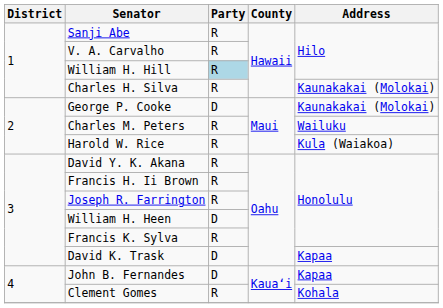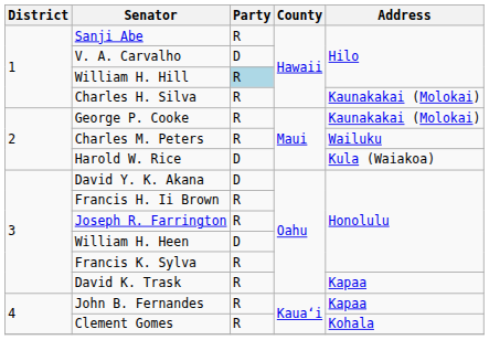 <table class= "sortable wikitable">
 <tr>
 <th>District</th>
 <th>Senator</th>
 <th>Party</th>
 <th>County</th>
 <th>Address</th>
 </tr>
 <tr>
 <td rowspan=4>1</td>
 <td><a href='#'>Sanji Abe</a></td>
 <td>R</td>
 <td rowspan=4><a href='#'>Hawaii</a></td>
 <td rowspan=3><a href='#'>Hilo</a></td>
 </tr>
 <tr>
 <td>V. A. Carvalho</td>
-<td>R</td>
+<td>D</td>
 </tr>
 <tr>
 <td>William H. Hill</td>
 <td style="background: lightblue;">R</td>
 </tr>
 <tr>
 <td>Charles H. Silva</td>
 <td>R</td>
 <td><a href='#'>Kaunakakai</a> (<a href='#'>Molokai</a>)</td>
 </tr>
 <tr>
 <td rowspan=3>2</td>
 <td>George P. Cooke</td>
-<td>D</td>
+<td>R</td>
 <td rowspan=3><a href='#'>Maui</a></td>
 <td><a href='#'>Kaunakakai</a> (<a href='#'>Molokai</a>)</td>
 </tr>
 <tr>
 <td>Charles M. Peters</td>
 <td>R</td>
 <td><a href='#'>Wailuku</a></td>
 </tr>
 <tr>
 <td>Harold W. Rice</td>
-<td>R</td>
+<td>D</td>
 <td><a href='#'>Kula</a> (Waiakoa)</td>
 </tr>
 <tr>
 <td rowspan=6>3</td>
 <td>David Y. K. Akana</td>
-<td>R</td>
+<td>D</td>
 <td rowspan=6><a href='#'>Oahu</a></td>
 <td rowspan=5><a href='#'>Honolulu</a></td>
 </tr>
 <tr>
 <td>Francis H. Ii Brown</td>
 <td>R</td>
 </tr>
 <tr>
 <td><a href='#'>Joseph R. Farrington</a></td>
 <td>R</td>
 </tr>
 <tr>
 <td>William H. Heen</td>
 <td>D</td>
 </tr>
 <tr>
 <td>Francis K. Sylva</td>
 <td>R</td>
 </tr>
 <tr>
 <td>David K. Trask</td>
-<td>D</td>
+<td>R</td>
 <td><a href='#'>Kapaa</a></td>
 </tr>
 <tr>
 <td rowspan=2>4</td>
 <td>John B. Fernandes</td>
-<td>D</td>
+<td>R</td>
 <td rowspan=2><a href='#'>Kauaʻi</a></td>
 <td><a href='#'>Kapaa</a></td>
 </tr>
 <tr>
 <td>Clement Gomes</td>
 <td>R</td>
 <td><a href='#'>Kohala</a></td>
 </tr>
 <tr>
 </tr>
 </table>
